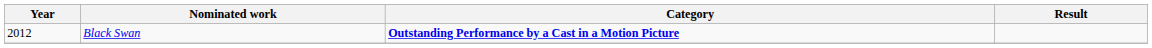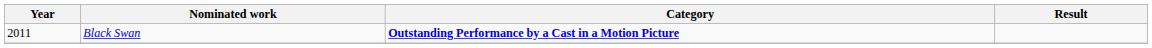 <table width="95%" class="wikitable sortable">
 <tr>
 <th width="5%">Year</th>
 <th width="20%">Nominated work</th>
 <th width="40%">Category</th>
 <th width="10%">Result</th>
 </tr>
 <tr>
-<td>2012</td>
+<td>2011</td>
 <td><em><a href='#'>Black Swan</a></em></td>
 <td><strong><a href='#'>Outstanding Performance by a Cast in a Motion Picture</a></strong></td>
 <td></td>
 </tr>
 <tr>
 </tr>
 </table>
